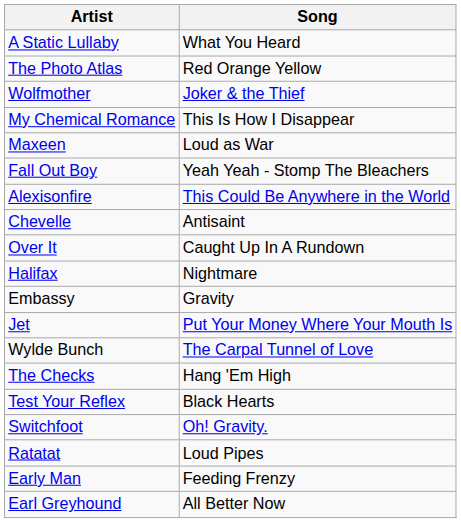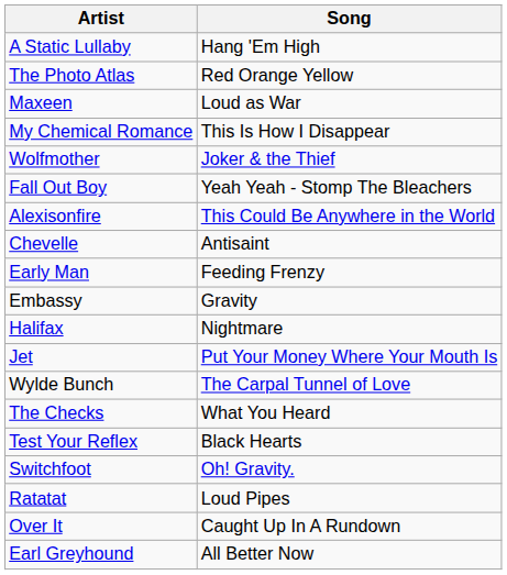 <table class="wikitable">
 <tr>
 <th>Artist</th>
 <th>Song</th>
 </tr>
 <tr>
 <td><a href='#'>A Static Lullaby</a></td>
-<td>What You Heard</td>
+<td>Hang 'Em High</td>
 </tr>
 <tr>
 <td><a href='#'>The Photo Atlas</a></td>
 <td>Red Orange Yellow</td>
 </tr>
 <tr>
-<td><a href='#'>Wolfmother</a></td>
-<td><a href='#'>Joker & the Thief</a></td>
+<td><a href='#'>Maxeen</a></td>
+<td>Loud as War</td>
 </tr>
 <tr>
 <td><a href='#'>My Chemical Romance</a></td>
 <td>This Is How I Disappear</td>
 </tr>
 <tr>
-<td><a href='#'>Maxeen</a></td>
-<td>Loud as War</td>
+<td><a href='#'>Wolfmother</a></td>
+<td><a href='#'>Joker & the Thief</a></td>
 </tr>
 <tr>
 <td><a href='#'>Fall Out Boy</a></td>
 <td>Yeah Yeah - Stomp The Bleachers</td>
 </tr>
 <tr>
 <td><a href='#'>Alexisonfire</a></td>
 <td><a href='#'>This Could Be Anywhere in the World</a></td>
 </tr>
 <tr>
 <td><a href='#'>Chevelle</a></td>
 <td>Antisaint</td>
 </tr>
 <tr>
-<td><a href='#'>Over It</a></td>
-<td>Caught Up In A Rundown</td>
+<td><a href='#'>Early Man</a></td>
+<td>Feeding Frenzy</td>
+</tr>
+<tr>
+<td>Embassy</td>
+<td>Gravity</td>
 </tr>
 <tr>
 <td><a href='#'>Halifax</a></td>
 <td>Nightmare</td>
-</tr>
-<tr>
-<td>Embassy</td>
-<td>Gravity</td>
 </tr>
 <tr>
 <td><a href='#'>Jet</a></td>
 <td><a href='#'>Put Your Money Where Your Mouth Is</a></td>
 </tr>
 <tr>
 <td>Wylde Bunch</td>
 <td><a href='#'>The Carpal Tunnel of Love</a></td>
 </tr>
 <tr>
 <td><a href='#'>The Checks</a></td>
-<td>Hang 'Em High</td>
+<td>What You Heard</td>
 </tr>
 <tr>
 <td><a href='#'>Test Your Reflex</a></td>
 <td>Black Hearts</td>
 </tr>
 <tr>
 <td><a href='#'>Switchfoot</a></td>
 <td><a href='#'>Oh! Gravity.</a></td>
 </tr>
 <tr>
 <td><a href='#'>Ratatat</a></td>
 <td>Loud Pipes</td>
 </tr>
 <tr>
-<td><a href='#'>Early Man</a></td>
-<td>Feeding Frenzy</td>
+<td><a href='#'>Over It</a></td>
+<td>Caught Up In A Rundown</td>
 </tr>
 <tr>
 <td><a href='#'>Earl Greyhound</a></td>
 <td>All Better Now</td>
 </tr>
 </table>
